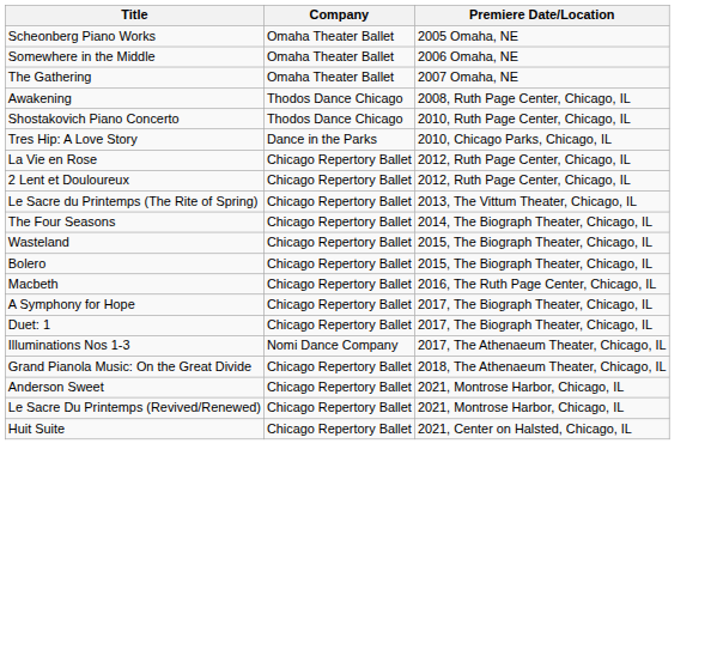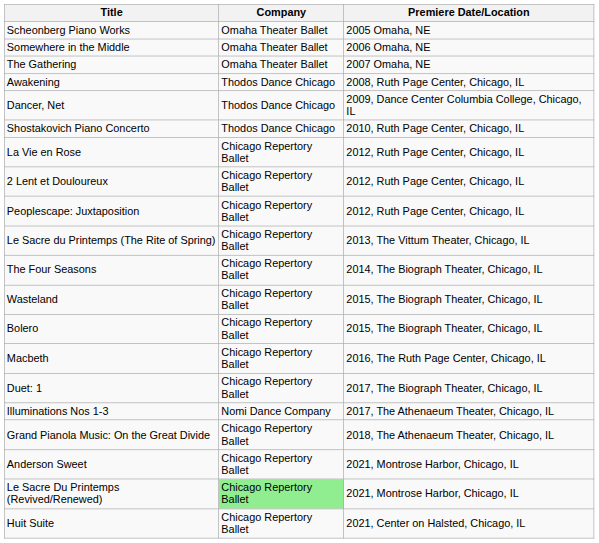 <table class="wikitable">
 <tr>
 <th>Title</th>
 <th>Company</th>
 <th>Premiere Date/Location</th>
 </tr>
 <tr>
 <td>Scheonberg Piano Works</td>
 <td>Omaha Theater Ballet</td>
 <td>2005 Omaha, NE</td>
 </tr>
 <tr>
 <td>Somewhere in the Middle</td>
 <td>Omaha Theater Ballet</td>
 <td>2006 Omaha, NE</td>
 </tr>
 <tr>
 <td>The Gathering</td>
 <td>Omaha Theater Ballet</td>
 <td>2007 Omaha, NE</td>
 </tr>
 <tr>
 <td>Awakening</td>
 <td>Thodos Dance Chicago</td>
 <td>2008, Ruth Page Center, Chicago, IL</td>
 </tr>
 <tr>
+<td>Dancer, Net</td>
+<td>Thodos Dance Chicago</td>
+<td>2009, Dance Center Columbia College, Chicago, IL</td>
+</tr>
+<tr>
 <td>Shostakovich Piano Concerto</td>
 <td>Thodos Dance Chicago</td>
 <td>2010, Ruth Page Center, Chicago, IL</td>
-</tr>
-<tr>
-<td>Tres Hip: A Love Story</td>
-<td>Dance in the Parks</td>
-<td>2010, Chicago Parks, Chicago, IL</td>
 </tr>
 <tr>
 <td>La Vie en Rose</td>
 <td>Chicago Repertory Ballet</td>
 <td>2012, Ruth Page Center, Chicago, IL</td>
 </tr>
 <tr>
 <td>2 Lent et Douloureux</td>
+<td>Chicago Repertory Ballet</td>
+<td>2012, Ruth Page Center, Chicago, IL</td>
+</tr>
+<tr>
+<td>Peoplescape: Juxtaposition</td>
 <td>Chicago Repertory Ballet</td>
 <td>2012, Ruth Page Center, Chicago, IL</td>
 </tr>
 <tr>
 <td>Le Sacre du Printemps (The Rite of Spring)</td>
 <td>Chicago Repertory Ballet</td>
 <td>2013, The Vittum Theater, Chicago, IL</td>
 </tr>
 <tr>
 <td>The Four Seasons</td>
 <td>Chicago Repertory Ballet</td>
 <td>2014, The Biograph Theater, Chicago, IL</td>
 </tr>
 <tr>
 <td>Wasteland</td>
 <td>Chicago Repertory Ballet</td>
 <td>2015, The Biograph Theater, Chicago, IL</td>
 </tr>
 <tr>
 <td>Bolero</td>
 <td>Chicago Repertory Ballet</td>
 <td>2015, The Biograph Theater, Chicago, IL</td>
 </tr>
 <tr>
 <td>Macbeth</td>
 <td>Chicago Repertory Ballet</td>
 <td>2016, The Ruth Page Center, Chicago, IL</td>
 </tr>
 <tr>
-<td>A Symphony for Hope</td>
-<td>Chicago Repertory Ballet</td>
-<td>2017, The Biograph Theater, Chicago, IL</td>
-</tr>
-<tr>
 <td>Duet: 1</td>
 <td>Chicago Repertory Ballet</td>
 <td>2017, The Biograph Theater, Chicago, IL</td>
 </tr>
 <tr>
 <td>Illuminations Nos 1-3</td>
 <td>Nomi Dance Company</td>
 <td>2017, The Athenaeum Theater, Chicago, IL</td>
 </tr>
 <tr>
 <td>Grand Pianola Music: On the Great Divide</td>
 <td>Chicago Repertory Ballet</td>
 <td>2018, The Athenaeum Theater, Chicago, IL</td>
 </tr>
 <tr>
 <td>Anderson Sweet</td>
 <td>Chicago Repertory Ballet</td>
 <td>2021, Montrose Harbor, Chicago, IL</td>
 </tr>
 <tr>
 <td>Le Sacre Du Printemps (Revived/Renewed)</td>
-<td>Chicago Repertory Ballet</td>
+<td style="background: lightgreen;">Chicago Repertory Ballet</td>
 <td>2021, Montrose Harbor, Chicago, IL</td>
 </tr>
 <tr>
 <td>Huit Suite</td>
 <td>Chicago Repertory Ballet</td>
 <td>2021, Center on Halsted, Chicago, IL</td>
 </tr>
 </table>
